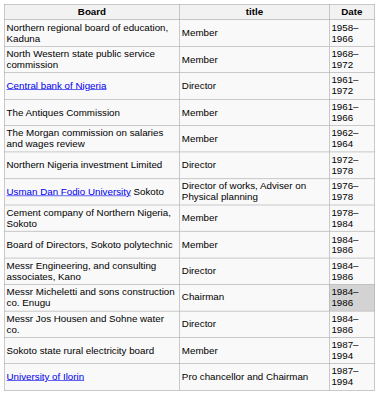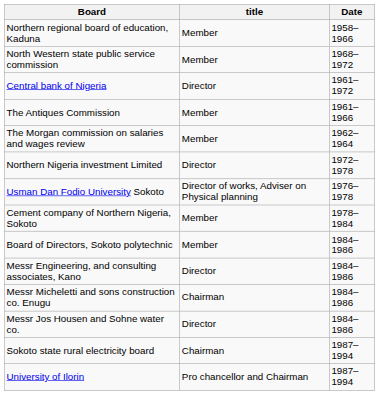 <table class="wikitable">
 <tr>
 <th>Board</th>
 <th>title</th>
 <th>Date</th>
 </tr>
 <tr>
 <td>Northern regional board of education, Kaduna</td>
 <td>Member</td>
 <td>1958–1966</td>
 </tr>
 <tr>
 <td>North Western state public service commission</td>
 <td>Member</td>
 <td>1968–1972</td>
 </tr>
 <tr>
 <td><a href='#'>Central bank of Nigeria</a></td>
 <td>Director</td>
 <td>1961–1972</td>
 </tr>
 <tr>
 <td>The Antiques Commission</td>
 <td>Member</td>
 <td>1961–1966</td>
 </tr>
 <tr>
 <td>The Morgan commission on salaries and wages review</td>
 <td>Member</td>
 <td>1962–1964</td>
 </tr>
 <tr>
 <td>Northern Nigeria investment Limited</td>
 <td>Director</td>
 <td>1972–1978</td>
 </tr>
 <tr>
 <td><a href='#'>Usman Dan Fodio University</a> Sokoto</td>
 <td>Director of works, Adviser on Physical planning</td>
 <td>1976–1978</td>
 </tr>
 <tr>
 <td>Cement company of Northern Nigeria, Sokoto</td>
 <td>Member</td>
 <td>1978–1984</td>
 </tr>
 <tr>
 <td>Board of Directors, Sokoto polytechnic</td>
 <td>Member</td>
 <td>1984–1986</td>
 </tr>
 <tr>
 <td>Messr Engineering, and consulting associates, Kano</td>
 <td>Director</td>
 <td>1984–1986</td>
 </tr>
 <tr>
 <td>Messr Micheletti and sons construction co. Enugu</td>
 <td>Chairman</td>
-<td style="background: lightgrey;">1984–1986</td>
+<td>1984–1986</td>
 </tr>
 <tr>
 <td>Messr Jos Housen and Sohne water co.</td>
 <td>Director</td>
 <td>1984–1986</td>
 </tr>
 <tr>
 <td>Sokoto state rural electricity board</td>
-<td>Member</td>
+<td>Chairman</td>
 <td>1987–1994</td>
 </tr>
 <tr>
 <td><a href='#'>University of Ilorin</a></td>
 <td>Pro chancellor and Chairman</td>
 <td>1987–1994</td>
 </tr>
 </table>
